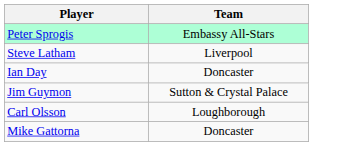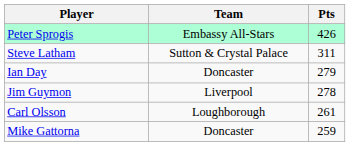 <table class="wikitable" style="font-size: 100%">
 <tr>
 <th width=180>Player</th>
 <th width=200>Team</th>
+<th width=40>Pts</th>
 </tr>
 <tr align=center style="background: #ADFFD6;">
 <td align="left"><a href='#'>Peter Sprogis</a></td>
 <td>Embassy All-Stars</td>
+<td>426</td>
 </tr>
 <tr align=center>
 <td align="left"><a href='#'>Steve Latham</a></td>
-<td>Liverpool</td>
+<td>Sutton & Crystal Palace</td>
+<td>311</td>
 </tr>
 <tr align=center>
 <td align="left"><a href='#'>Ian Day</a></td>
 <td>Doncaster</td>
+<td>279</td>
 </tr>
 <tr align=center>
 <td align="left"><a href='#'>Jim Guymon</a></td>
-<td>Sutton & Crystal Palace</td>
+<td>Liverpool</td>
+<td>278</td>
 </tr>
 <tr align=center>
 <td align="left"><a href='#'>Carl Olsson</a></td>
 <td>Loughborough</td>
+<td>261</td>
 </tr>
 <tr align=center>
 <td align="left"><a href='#'>Mike Gattorna</a></td>
 <td>Doncaster</td>
+<td>259</td>
 </tr>
 </table>
